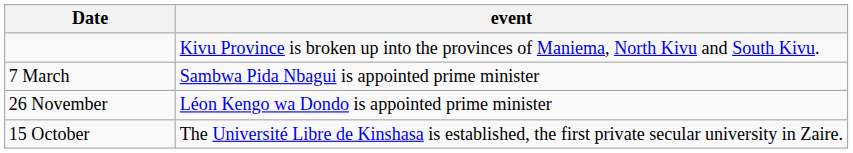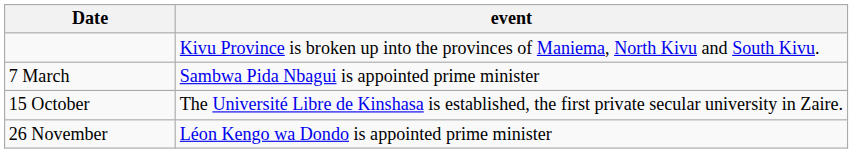 <table class=wikitable>
 <tr>
 <th style="width:9em">Date</th>
 <th>event</th>
 </tr>
 <tr>
 <td></td>
 <td><a href='#'>Kivu Province</a> is broken up into the provinces of <a href='#'>Maniema</a>, <a href='#'>North Kivu</a> and <a href='#'>South Kivu</a>.</td>
 </tr>
 <tr>
 <td>7 March</td>
 <td><a href='#'>Sambwa Pida Nbagui</a> is appointed prime minister</td>
 </tr>
 <tr>
+<td>15 October</td>
+<td>The <a href='#'>Université Libre de Kinshasa</a> is established, the first private secular university in Zaire.</td>
+</tr>
+<tr>
 <td>26 November</td>
 <td><a href='#'>Léon Kengo wa Dondo</a> is appointed prime minister</td>
 </tr>
-<tr>
-<td>15 October</td>
-<td>The <a href='#'>Université Libre de Kinshasa</a> is established, the first private secular university in Zaire.</td>
-</tr>
 </table>
